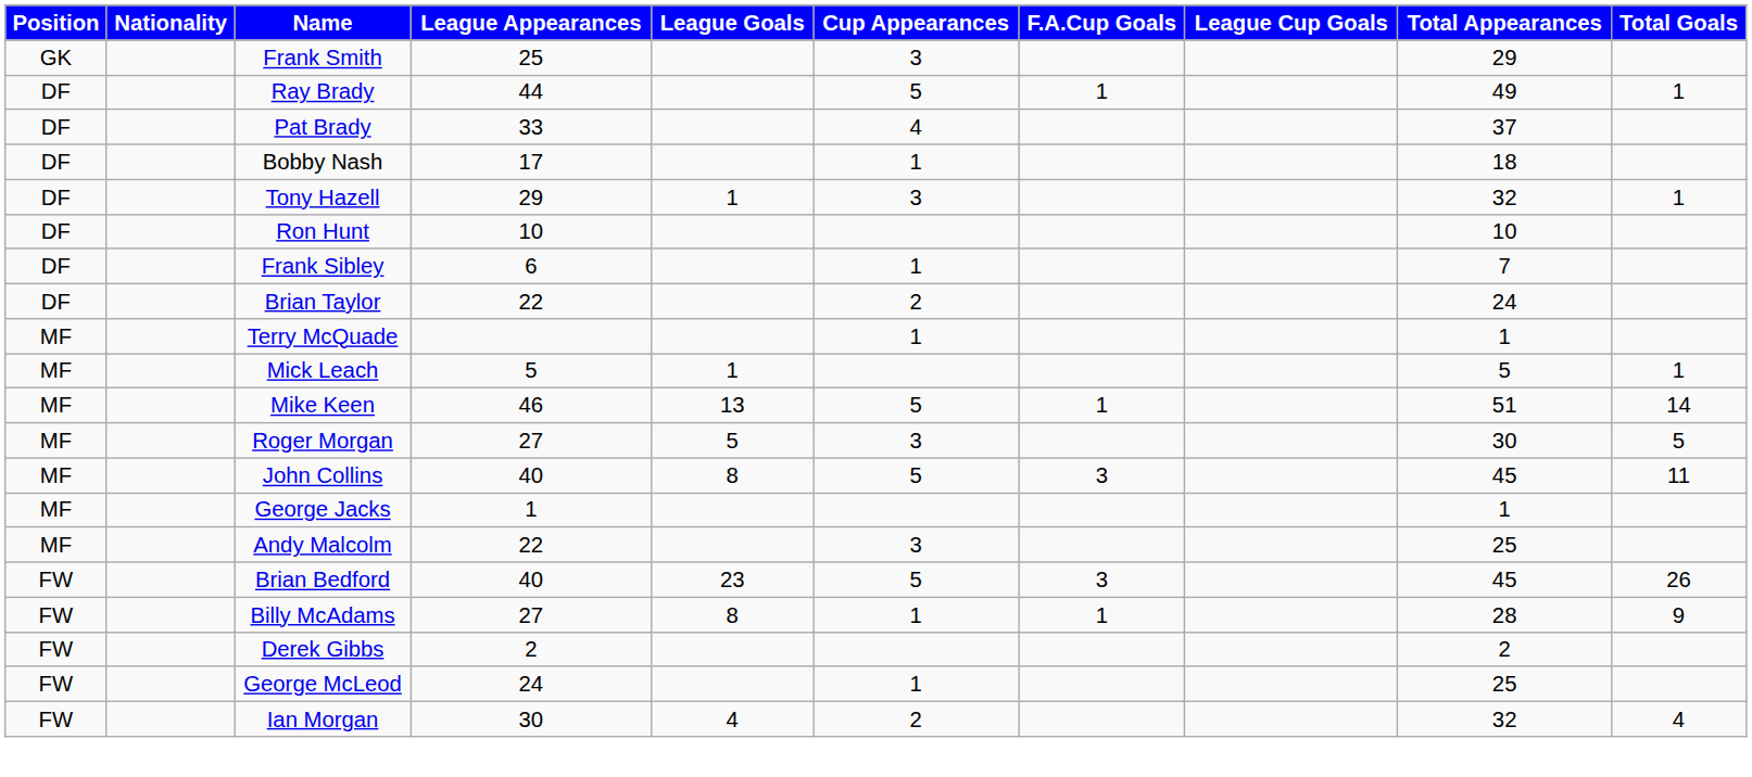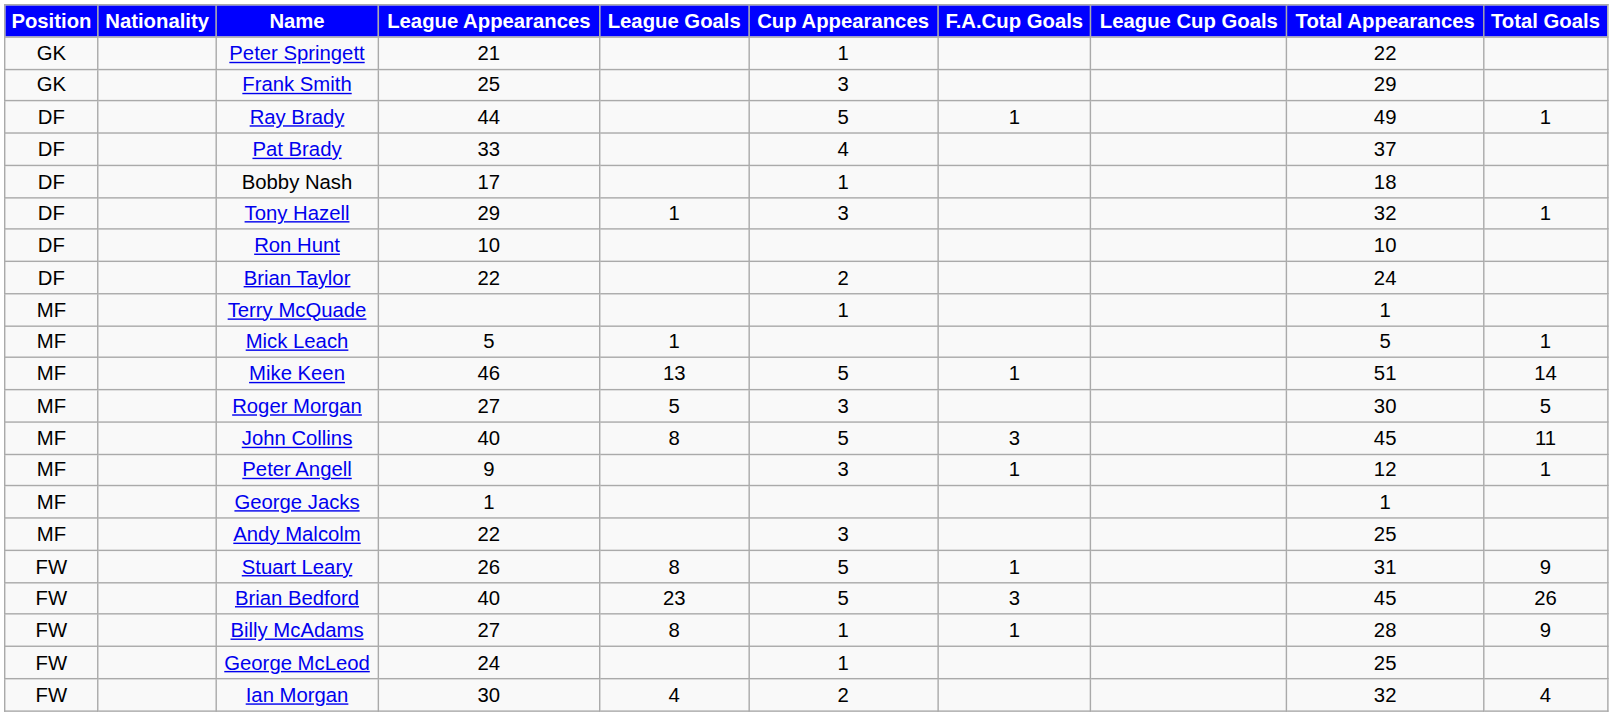 <table class="wikitable" style="text-align:center; font-size:90%; width:90%;">
 <tr>
 <th style="background:#0000FF; color:white; text-align:center;">Position</th>
 <th style="background:#0000FF; color:white; text-align:center;">Nationality</th>
 <th style="background:#0000FF; color:white; text-align:center;">Name</th>
 <th style="background:#0000FF; color:white; text-align:center;">League Appearances</th>
 <th style="background:#0000FF; color:white; text-align:center;">League Goals</th>
 <th style="background:#0000FF; color:white; text-align:center;">Cup Appearances</th>
 <th style="background:#0000FF; color:white; text-align:center;">F.A.Cup Goals</th>
 <th style="background:#0000FF; color:white; text-align:center;">League Cup Goals</th>
 <th style="background:#0000FF; color:white; text-align:center;">Total Appearances</th>
 <th style="background:#0000FF; color:white; text-align:center;">Total Goals</th>
+</tr>
+<tr>
+<td>GK</td>
+<td></td>
+<td><a href='#'>Peter Springett</a></td>
+<td>21</td>
+<td></td>
+<td>1</td>
+<td></td>
+<td></td>
+<td>22</td>
+<td></td>
 </tr>
 <tr>
 <td>GK</td>
 <td></td>
 <td><a href='#'>Frank Smith</a></td>
 <td>25</td>
 <td></td>
 <td>3</td>
 <td></td>
 <td></td>
 <td>29</td>
 <td></td>
 </tr>
 <tr>
 <td>DF</td>
 <td></td>
 <td><a href='#'>Ray Brady</a></td>
 <td>44</td>
 <td></td>
 <td>5</td>
 <td>1</td>
 <td></td>
 <td>49</td>
 <td>1</td>
 </tr>
 <tr>
 <td>DF</td>
 <td></td>
 <td><a href='#'>Pat Brady</a></td>
 <td>33</td>
 <td></td>
 <td>4</td>
 <td></td>
 <td></td>
 <td>37</td>
 <td></td>
 </tr>
 <tr>
 <td>DF</td>
 <td></td>
 <td>Bobby Nash</td>
 <td>17</td>
 <td></td>
 <td>1</td>
 <td></td>
 <td></td>
 <td>18</td>
 <td></td>
 </tr>
 <tr>
 <td>DF</td>
 <td></td>
 <td><a href='#'>Tony Hazell</a></td>
 <td>29</td>
 <td>1</td>
 <td>3</td>
 <td></td>
 <td></td>
 <td>32</td>
 <td>1</td>
 </tr>
 <tr>
 <td>DF</td>
 <td></td>
 <td><a href='#'>Ron Hunt</a></td>
 <td>10</td>
 <td></td>
 <td></td>
 <td></td>
 <td></td>
 <td>10</td>
-<td></td>
-</tr>
-<tr>
-<td>DF</td>
-<td></td>
-<td><a href='#'>Frank Sibley</a></td>
-<td>6</td>
-<td></td>
-<td>1</td>
-<td></td>
-<td></td>
-<td>7</td>
 <td></td>
 </tr>
 <tr>
 <td>DF</td>
 <td></td>
 <td><a href='#'>Brian Taylor</a></td>
 <td>22</td>
 <td></td>
 <td>2</td>
 <td></td>
 <td></td>
 <td>24</td>
 <td></td>
 </tr>
 <tr>
 <td>MF</td>
 <td></td>
 <td><a href='#'>Terry McQuade</a></td>
 <td></td>
 <td></td>
 <td>1</td>
 <td></td>
 <td></td>
 <td>1</td>
 <td></td>
 </tr>
 <tr>
 <td>MF</td>
 <td></td>
 <td><a href='#'>Mick Leach</a></td>
 <td>5</td>
 <td>1</td>
 <td></td>
 <td></td>
 <td></td>
 <td>5</td>
 <td>1</td>
 </tr>
 <tr>
 <td>MF</td>
 <td></td>
 <td><a href='#'>Mike Keen</a></td>
 <td>46</td>
 <td>13</td>
 <td>5</td>
 <td>1</td>
 <td></td>
 <td>51</td>
 <td>14</td>
 </tr>
 <tr>
 <td>MF</td>
 <td></td>
 <td><a href='#'>Roger Morgan</a></td>
 <td>27</td>
 <td>5</td>
 <td>3</td>
 <td></td>
 <td></td>
 <td>30</td>
 <td>5</td>
 </tr>
 <tr>
 <td>MF</td>
 <td></td>
 <td><a href='#'>John Collins</a></td>
 <td>40</td>
 <td>8</td>
 <td>5</td>
 <td>3</td>
 <td></td>
 <td>45</td>
 <td>11</td>
 </tr>
 <tr>
 <td>MF</td>
 <td></td>
+<td><a href='#'>Peter Angell</a></td>
+<td>9</td>
+<td></td>
+<td>3</td>
+<td>1</td>
+<td></td>
+<td>12</td>
+<td>1</td>
+</tr>
+<tr>
+<td>MF</td>
+<td></td>
 <td><a href='#'>George Jacks</a></td>
 <td>1</td>
 <td></td>
 <td></td>
 <td></td>
 <td></td>
 <td>1</td>
 <td></td>
 </tr>
 <tr>
 <td>MF</td>
 <td></td>
 <td><a href='#'>Andy Malcolm</a></td>
 <td>22</td>
 <td></td>
 <td>3</td>
 <td></td>
 <td></td>
 <td>25</td>
 <td></td>
+</tr>
+<tr>
+<td>FW</td>
+<td></td>
+<td><a href='#'>Stuart Leary</a></td>
+<td>26</td>
+<td>8</td>
+<td>5</td>
+<td>1</td>
+<td></td>
+<td>31</td>
+<td>9</td>
 </tr>
 <tr>
 <td>FW</td>
 <td></td>
 <td><a href='#'>Brian Bedford</a></td>
 <td>40</td>
 <td>23</td>
 <td>5</td>
 <td>3</td>
 <td></td>
 <td>45</td>
 <td>26</td>
 </tr>
 <tr>
 <td>FW</td>
 <td></td>
 <td><a href='#'>Billy McAdams</a></td>
 <td>27</td>
 <td>8</td>
 <td>1</td>
 <td>1</td>
 <td></td>
 <td>28</td>
 <td>9</td>
 </tr>
 <tr>
 <td>FW</td>
 <td></td>
-<td><a href='#'>Derek Gibbs</a></td>
-<td>2</td>
-<td></td>
-<td></td>
-<td></td>
-<td></td>
-<td>2</td>
-<td></td>
-</tr>
-<tr>
-<td>FW</td>
-<td></td>
 <td><a href='#'>George McLeod</a></td>
 <td>24</td>
 <td></td>
 <td>1</td>
 <td></td>
 <td></td>
 <td>25</td>
 <td></td>
 </tr>
 <tr>
 <td>FW</td>
 <td></td>
 <td><a href='#'>Ian Morgan</a></td>
 <td>30</td>
 <td>4</td>
 <td>2</td>
 <td></td>
 <td></td>
 <td>32</td>
 <td>4</td>
 </tr>
 </table>
